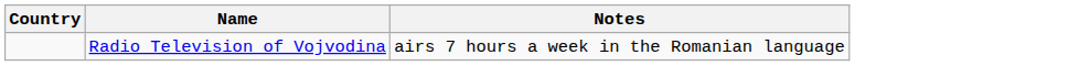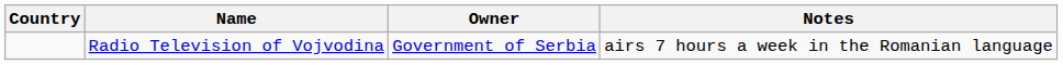 <table class=wikitable>
 <tr>
 <th>Country</th>
 <th>Name</th>
+<th>Owner</th>
 <th>Notes</th>
 </tr>
 <tr>
 <td></td>
 <td><a href='#'>Radio Television of Vojvodina</a></td>
+<td><a href='#'>Government of Serbia</a></td>
 <td>airs 7 hours a week in the Romanian language</td>
 </tr>
 </table>
